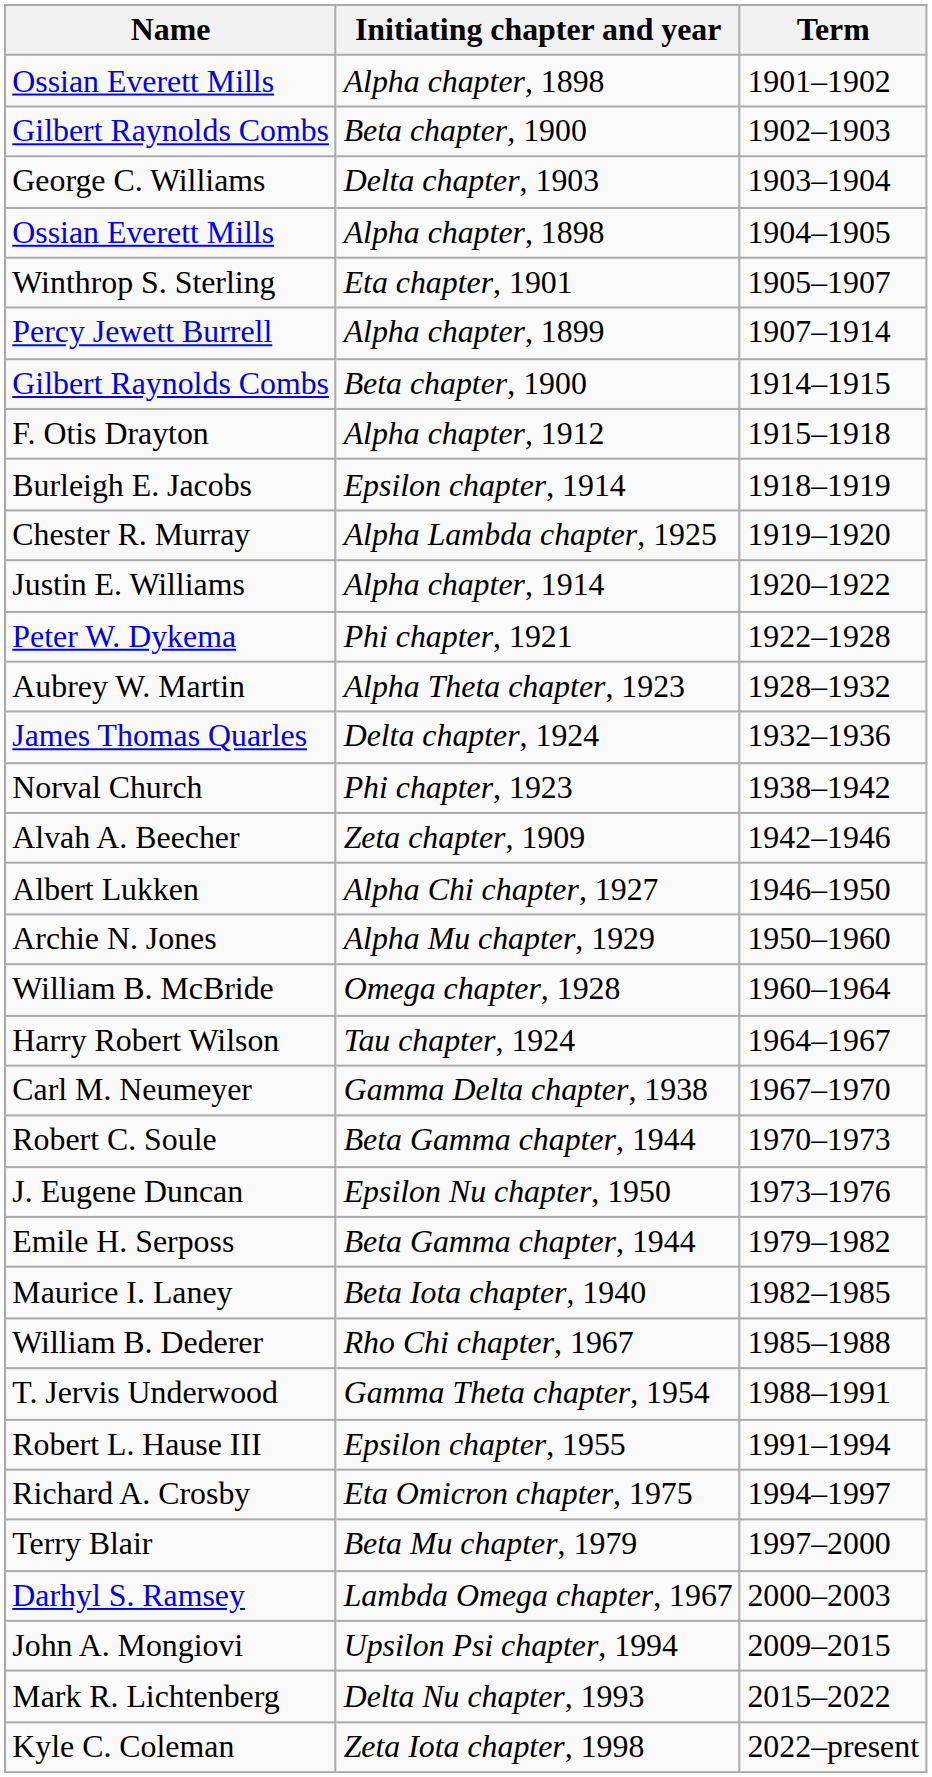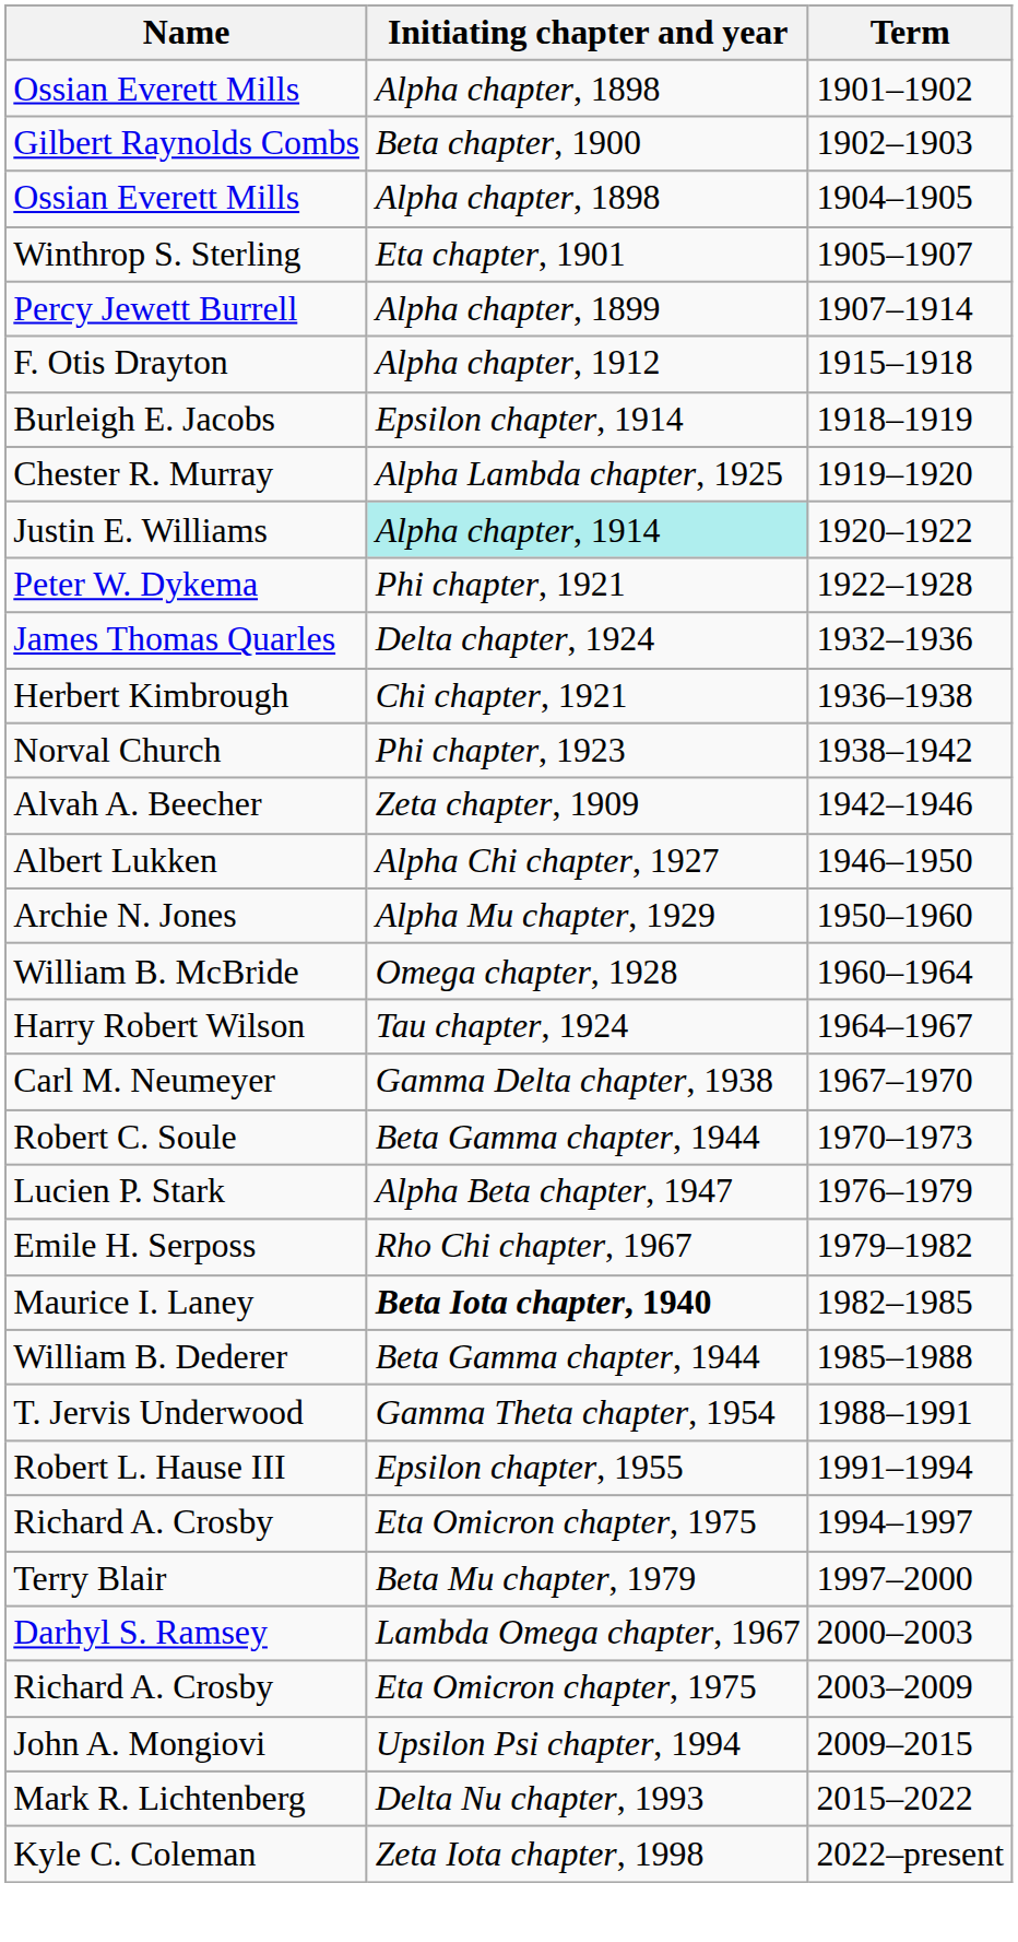 <table class="wikitable">
 <tr>
 <th>Name</th>
 <th>Initiating chapter and year</th>
 <th>Term</th>
 </tr>
 <tr>
 <td><a href='#'>Ossian Everett Mills</a></td>
 <td><em>Alpha chapter</em>, 1898</td>
 <td>1901–1902</td>
 </tr>
 <tr>
 <td><a href='#'>Gilbert Raynolds Combs</a></td>
 <td><em>Beta chapter</em>, 1900</td>
 <td>1902–1903</td>
 </tr>
 <tr>
-<td>George C. Williams</td>
-<td><em>Delta chapter</em>, 1903</td>
-<td>1903–1904</td>
-</tr>
-<tr>
 <td><a href='#'>Ossian Everett Mills</a></td>
 <td><em>Alpha chapter</em>, 1898</td>
 <td>1904–1905</td>
 </tr>
 <tr>
 <td>Winthrop S. Sterling</td>
 <td><em>Eta chapter</em>, 1901</td>
 <td>1905–1907</td>
 </tr>
 <tr>
 <td><a href='#'>Percy Jewett Burrell</a></td>
 <td><em>Alpha chapter</em>, 1899</td>
 <td>1907–1914</td>
-</tr>
-<tr>
-<td><a href='#'>Gilbert Raynolds Combs</a></td>
-<td><em>Beta chapter</em>, 1900</td>
-<td>1914–1915</td>
 </tr>
 <tr>
 <td>F. Otis Drayton</td>
 <td><em>Alpha chapter</em>, 1912</td>
 <td>1915–1918</td>
 </tr>
 <tr>
 <td>Burleigh E. Jacobs</td>
 <td><em>Epsilon chapter</em>, 1914</td>
 <td>1918–1919</td>
 </tr>
 <tr>
 <td>Chester R. Murray</td>
 <td><em>Alpha Lambda chapter</em>, 1925</td>
 <td>1919–1920</td>
 </tr>
 <tr>
 <td>Justin E. Williams</td>
-<td><em>Alpha chapter</em>, 1914</td>
+<td style="background: paleturquoise;"><em>Alpha chapter</em>, 1914</td>
 <td>1920–1922</td>
 </tr>
 <tr>
 <td><a href='#'>Peter W. Dykema</a></td>
 <td><em>Phi chapter</em>, 1921</td>
 <td>1922–1928</td>
 </tr>
 <tr>
-<td>Aubrey W. Martin</td>
-<td><em>Alpha Theta chapter</em>, 1923</td>
-<td>1928–1932</td>
-</tr>
-<tr>
 <td><a href='#'>James Thomas Quarles</a></td>
 <td><em>Delta chapter</em>, 1924</td>
 <td>1932–1936</td>
+</tr>
+<tr>
+<td>Herbert Kimbrough</td>
+<td><em>Chi chapter</em>, 1921</td>
+<td>1936–1938</td>
 </tr>
 <tr>
 <td>Norval Church</td>
 <td><em>Phi chapter</em>, 1923</td>
 <td>1938–1942</td>
 </tr>
 <tr>
 <td>Alvah A. Beecher</td>
 <td><em>Zeta chapter</em>, 1909</td>
 <td>1942–1946</td>
 </tr>
 <tr>
 <td>Albert Lukken</td>
 <td><em>Alpha Chi chapter</em>, 1927</td>
 <td>1946–1950</td>
 </tr>
 <tr>
 <td>Archie N. Jones</td>
 <td><em>Alpha Mu chapter</em>, 1929</td>
 <td>1950–1960</td>
 </tr>
 <tr>
 <td>William B. McBride</td>
 <td><em>Omega chapter</em>, 1928</td>
 <td>1960–1964</td>
 </tr>
 <tr>
 <td>Harry Robert Wilson</td>
 <td><em>Tau chapter</em>, 1924</td>
 <td>1964–1967</td>
 </tr>
 <tr>
 <td>Carl M. Neumeyer</td>
 <td><em>Gamma Delta chapter</em>, 1938</td>
 <td>1967–1970</td>
 </tr>
 <tr>
 <td>Robert C. Soule</td>
 <td><em>Beta Gamma chapter</em>, 1944</td>
 <td>1970–1973</td>
 </tr>
 <tr>
-<td>J. Eugene Duncan</td>
-<td><em>Epsilon Nu chapter</em>, 1950</td>
-<td>1973–1976</td>
+<td>Lucien P. Stark</td>
+<td><em>Alpha Beta chapter</em>, 1947</td>
+<td>1976–1979</td>
 </tr>
 <tr>
 <td>Emile H. Serposs</td>
-<td><em>Beta Gamma chapter</em>, 1944</td>
+<td><em>Rho Chi chapter</em>, 1967</td>
 <td>1979–1982</td>
 </tr>
 <tr>
 <td>Maurice I. Laney</td>
-<td><em>Beta Iota chapter</em>, 1940</td>
+<td><strong><em>Beta Iota chapter</em>, 1940</strong></td>
 <td>1982–1985</td>
 </tr>
 <tr>
 <td>William B. Dederer</td>
-<td><em>Rho Chi chapter</em>, 1967</td>
+<td><em>Beta Gamma chapter</em>, 1944</td>
 <td>1985–1988</td>
 </tr>
 <tr>
 <td>T. Jervis Underwood</td>
 <td><em>Gamma Theta chapter</em>, 1954</td>
 <td>1988–1991</td>
 </tr>
 <tr>
 <td>Robert L. Hause III</td>
 <td><em>Epsilon chapter</em>, 1955</td>
 <td>1991–1994</td>
 </tr>
 <tr>
 <td>Richard A. Crosby</td>
 <td><em>Eta Omicron chapter</em>, 1975</td>
 <td>1994–1997</td>
 </tr>
 <tr>
 <td>Terry Blair</td>
 <td><em>Beta Mu chapter</em>, 1979</td>
 <td>1997–2000</td>
 </tr>
 <tr>
 <td><a href='#'>Darhyl S. Ramsey</a></td>
 <td><em>Lambda Omega chapter</em>, 1967</td>
 <td>2000–2003</td>
 </tr>
 <tr>
+<td>Richard A. Crosby</td>
+<td><em>Eta Omicron chapter</em>, 1975</td>
+<td>2003–2009</td>
+</tr>
+<tr>
 <td>John A. Mongiovi</td>
 <td><em>Upsilon Psi chapter</em>, 1994</td>
 <td>2009–2015</td>
 </tr>
 <tr>
 <td>Mark R. Lichtenberg</td>
 <td><em>Delta Nu chapter</em>, 1993</td>
 <td>2015–2022</td>
 </tr>
 <tr>
 <td>Kyle C. Coleman</td>
 <td><em>Zeta Iota chapter</em>, 1998</td>
 <td>2022–present</td>
 </tr>
 </table>
